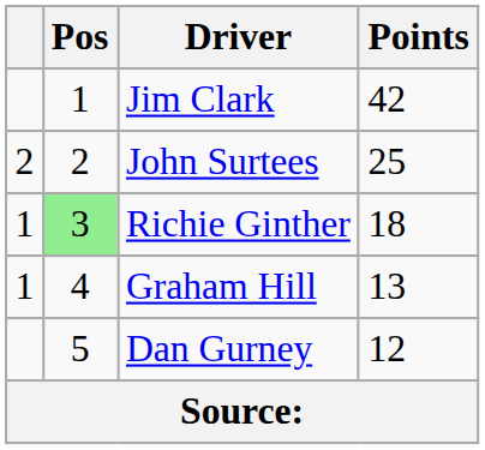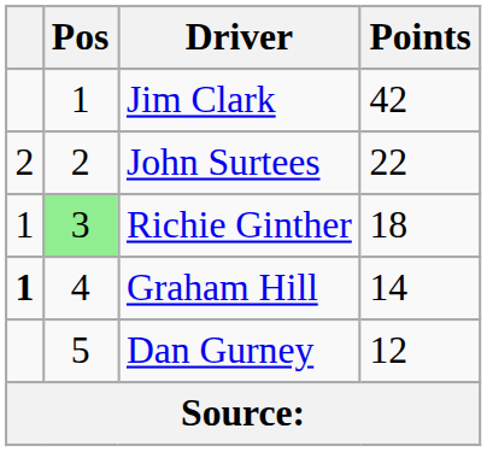 <table class="wikitable" style="font-size: 95%;">
 <tr>
 <th></th>
 <th>Pos</th>
 <th>Driver</th>
 <th>Points</th>
 </tr>
 <tr>
 <td align="left"></td>
 <td align="center">1</td>
 <td> <a href='#'>Jim Clark</a></td>
 <td align="left">42</td>
 </tr>
 <tr>
 <td align="left"> 2</td>
 <td align="center">2</td>
 <td> <a href='#'>John Surtees</a></td>
-<td align="left">25</td>
+<td align="left">22</td>
 </tr>
 <tr>
 <td align="left"> 1</td>
 <td align="center" style="background: lightgreen;">3</td>
 <td> <a href='#'>Richie Ginther</a></td>
 <td align="left">18</td>
 </tr>
 <tr>
-<td align="left"> 1</td>
+<td align="left"><strong> 1</strong></td>
 <td align="center">4</td>
 <td> <a href='#'>Graham Hill</a></td>
-<td align="left">13</td>
+<td align="left">14</td>
 </tr>
 <tr>
 <td align="left"></td>
 <td align="center">5</td>
 <td> <a href='#'>Dan Gurney</a></td>
 <td align="left">12</td>
 </tr>
 <tr>
 <th colspan=4>Source: </th>
 </tr>
 </table>
